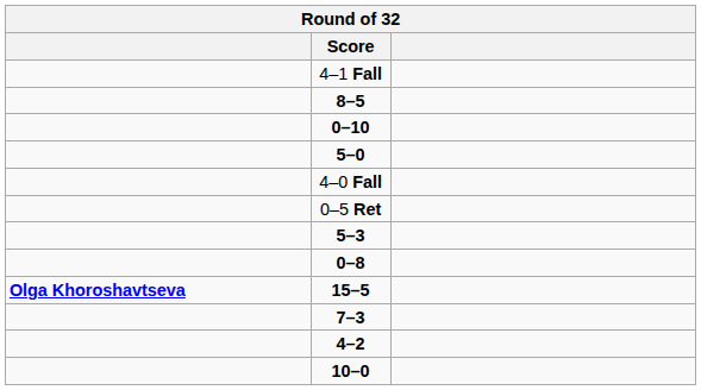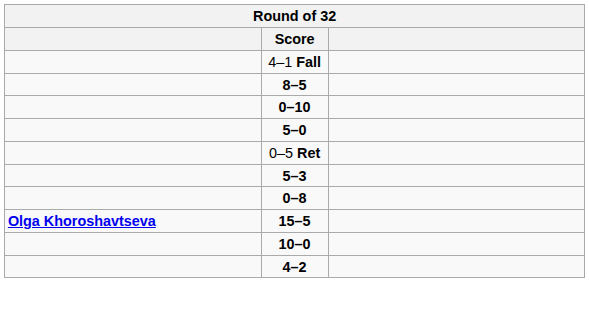 <table class="wikitable" style="text-align: center; font-size:90% ">
 <tr>
 <th colspan=3>Round of 32</th>
 </tr>
 <tr>
 <th align="right" width="250"></th>
 <th width="60">Score</th>
 <th align="left" width="250"></th>
 </tr>
 <tr>
 <td align=left><strong></strong></td>
 <td align=center>4–1 <strong>Fall</strong></td>
 <td align=left></td>
 </tr>
 <tr>
 <td align=left><strong></strong></td>
 <td align=center><strong>8–5</strong></td>
 <td align=left></td>
 </tr>
 <tr>
 <td align=left></td>
 <td align=center><strong>0–10</strong></td>
 <td align=left><strong></strong></td>
 </tr>
 <tr>
 <td align=left><strong></strong></td>
 <td align=center><strong>5–0</strong></td>
 <td align=left></td>
 </tr>
 <tr>
 <td align=left><strong></strong></td>
-<td align=center>4–0 <strong>Fall</strong></td>
-<td align=left></td>
-</tr>
-<tr>
-<td align=left><strong></strong></td>
 <td align=center>0–5 <strong>Ret</strong></td>
 <td align=left></td>
 </tr>
 <tr>
 <td align=left><strong></strong></td>
 <td align=center><strong>5–3</strong></td>
 <td align=left></td>
 </tr>
 <tr>
 <td align=left></td>
 <td align=center><strong>0–8</strong></td>
 <td align=left><strong></strong></td>
 </tr>
 <tr>
 <td align=left><strong> <a href='#'>Olga Khoroshavtseva</a> </strong></td>
 <td align=center><strong>15–5</strong></td>
 <td align=left></td>
 </tr>
 <tr>
 <td align=left><strong></strong></td>
-<td align=center><strong>7–3</strong></td>
+<td align=center><strong>10–0</strong></td>
 <td align=left></td>
 </tr>
 <tr>
 <td align=left><strong></strong></td>
 <td align=center><strong>4–2</strong></td>
 <td align=left></td>
 </tr>
-<tr>
-<td align=left><strong></strong></td>
-<td align=center><strong>10–0</strong></td>
-<td align=left></td>
-</tr>
 </table>
